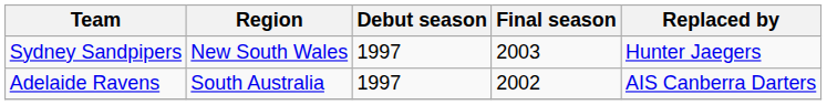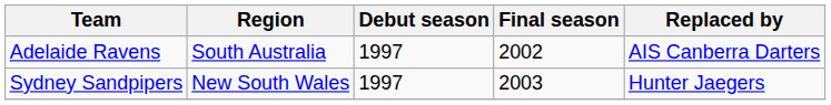 <table class="wikitable collapsible">
 <tr>
 <th>Team</th>
 <th>Region</th>
 <th>Debut season</th>
 <th>Final season</th>
 <th>Replaced by</th>
 </tr>
 <tr>
+<td><a href='#'>Adelaide Ravens</a></td>
+<td><a href='#'>South Australia</a></td>
+<td>1997</td>
+<td>2002</td>
+<td><a href='#'>AIS Canberra Darters</a></td>
+</tr>
+<tr>
 <td><a href='#'>Sydney Sandpipers</a></td>
 <td><a href='#'>New South Wales</a></td>
 <td>1997</td>
 <td>2003</td>
 <td><a href='#'>Hunter Jaegers</a></td>
 </tr>
 <tr>
-<td><a href='#'>Adelaide Ravens</a></td>
-<td><a href='#'>South Australia</a></td>
-<td>1997</td>
-<td>2002</td>
-<td><a href='#'>AIS Canberra Darters</a></td>
-</tr>
-<tr>
 </tr>
 </table>
